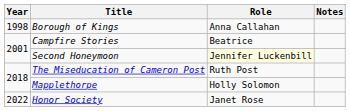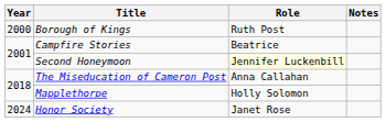 <table class="wikitable sortable">
 <tr>
 <th>Year</th>
 <th>Title</th>
 <th>Role</th>
 <th>Notes</th>
 </tr>
 <tr>
-<td>1998</td>
+<td>2000</td>
 <td><em>Borough of Kings</em></td>
-<td>Anna Callahan</td>
+<td>Ruth Post</td>
 <td></td>
 </tr>
 <tr>
 <td rowspan="2">2001</td>
 <td><em>Campfire Stories</em></td>
 <td>Beatrice</td>
 <td></td>
 </tr>
 <tr>
 <td><em>Second Honeymoon</em></td>
 <td style="background: lightyellow;">Jennifer Luckenbill</td>
 <td></td>
 </tr>
 <tr>
 <td rowspan="2">2018</td>
 <td><a href='#'><em>The Miseducation of Cameron Post</em></a></td>
-<td>Ruth Post</td>
+<td>Anna Callahan</td>
 <td></td>
 </tr>
 <tr>
 <td><a href='#'><em>Mapplethorpe</em></a></td>
 <td>Holly Solomon</td>
 <td></td>
 </tr>
 <tr>
-<td>2022</td>
+<td>2024</td>
 <td><em><a href='#'>Honor Society</a></em></td>
 <td>Janet Rose</td>
 <td></td>
 </tr>
 </table>
